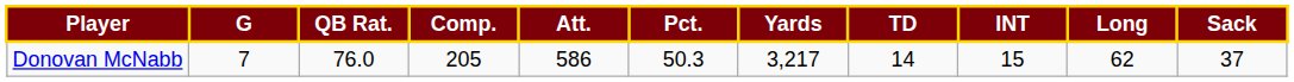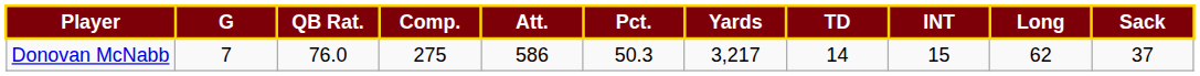 <table class="wikitable sortable" style="font-size:90%">
 <tr>
 <th style="background:#7d0008; color:white; border:2px solid gold; width:10%;">Player</th>
 <th style="background:#7d0008; color:white; border:2px solid gold; width:6%;">G</th>
 <th style="background:#7d0008; color:white; border:2px solid gold; width:6%;">QB Rat.</th>
 <th style="background:#7d0008; color:white; border:2px solid gold; width:6%;">Comp.</th>
 <th style="background:#7d0008; color:white; border:2px solid gold; width:6%;">Att.</th>
 <th style="background:#7d0008; color:white; border:2px solid gold; width:6%;">Pct.</th>
 <th style="background:#7d0008; color:white; border:2px solid gold; width:6%;">Yards</th>
 <th style="background:#7d0008; color:white; border:2px solid gold; width:6%;">TD</th>
 <th style="background:#7d0008; color:white; border:2px solid gold; width:6%;">INT</th>
 <th style="background:#7d0008; color:white; border:2px solid gold; width:6%;">Long</th>
 <th style="background:#7d0008; color:white; border:2px solid gold; width:6%;">Sack</th>
 </tr>
 <tr style="text-align:center;">
 <td><a href='#'>Donovan McNabb</a></td>
 <td>7</td>
 <td>76.0</td>
-<td>205</td>
+<td>275</td>
 <td>586</td>
 <td>50.3</td>
 <td>3,217</td>
 <td>14</td>
 <td>15</td>
 <td>62</td>
 <td>37</td>
 </tr>
 </table>
